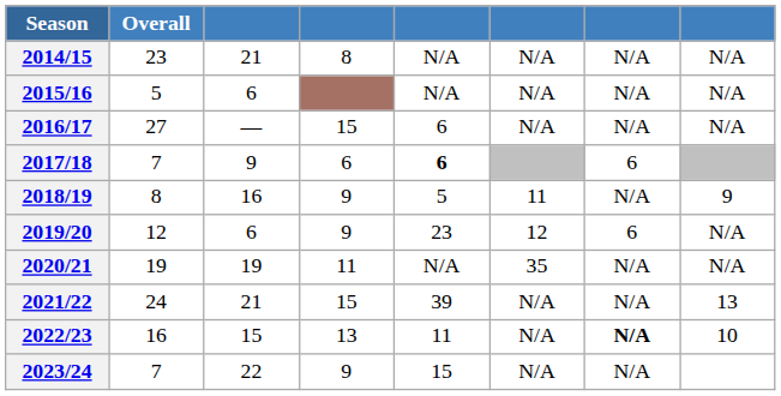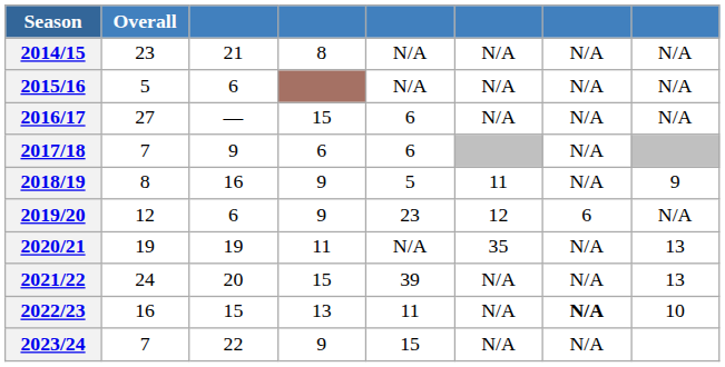 <table class="wikitable" style="font-size:86%; text-align:center; border:grey solid 1px; border-collapse:collapse; background:#ffffff;">
 <tr>
 <th style="background-color:#369; color:white; width:60px;"> Season </th>
 <th style="background-color:#4180be; color:white; width:55px;">Overall</th>
 <th style="background-color:#4180be; color:white; width:55px;"></th>
 <th style="background-color:#4180be; color:white; width:55px;"></th>
 <th style="background-color:#4180be; color:white; width:55px;"></th>
 <th style="background-color:#4180be; color:white; width:55px;"></th>
 <th style="background-color:#4180be; color:white; width:55px;"></th>
 <th style="background-color:#4180be; color:white; width:55px;"></th>
 </tr>
 <tr>
 <th scope=row align=center><a href='#'>2014/15</a></th>
 <td align=center>23</td>
 <td align=center>21</td>
 <td align=center>8</td>
 <td align=center>N/A</td>
 <td align=center>N/A</td>
 <td align=center>N/A</td>
 <td align=center>N/A</td>
 </tr>
 <tr>
 <th scope=row align=center><a href='#'>2015/16</a></th>
 <td align=center>5</td>
 <td align=center>6</td>
 <td align=center bgcolor=#A57164></td>
 <td align=center>N/A</td>
 <td align=center>N/A</td>
 <td align=center>N/A</td>
 <td align=center>N/A</td>
 </tr>
 <tr>
 <th scope=row align=center><a href='#'>2016/17</a></th>
 <td align=center>27</td>
 <td align=center>—</td>
 <td align=center>15</td>
 <td align=center>6</td>
 <td align=center>N/A</td>
 <td align=center>N/A</td>
 <td align=center>N/A</td>
 </tr>
 <tr>
 <th scope=row align=center><a href='#'>2017/18</a></th>
 <td align=center>7</td>
 <td align=center>9</td>
 <td align=center>6</td>
-<td align=center><strong>6</strong></td>
+<td align=center>6</td>
 <td align=center bgcolor=#C0C0C0></td>
-<td align=center>6</td>
+<td align=center>N/A</td>
 <td align=center bgcolor=#C0C0C0></td>
 </tr>
 <tr>
 <th scope=row align=center><a href='#'>2018/19</a></th>
 <td align=center>8</td>
 <td align=center>16</td>
 <td align=center>9</td>
 <td align=center>5</td>
 <td align=center>11</td>
 <td align=center>N/A</td>
 <td align=center>9</td>
 </tr>
 <tr>
 <th scope=row align=center><a href='#'>2019/20</a></th>
 <td align=center>12</td>
 <td align=center>6</td>
 <td align=center>9</td>
 <td align=center>23</td>
 <td align=center>12</td>
 <td align=center>6</td>
 <td align=center>N/A</td>
 </tr>
 <tr>
 <th scope=row align=center><a href='#'>2020/21</a></th>
 <td align=center>19</td>
 <td align=center>19</td>
 <td align=center>11</td>
 <td align=center>N/A</td>
 <td align=center>35</td>
 <td align=center>N/A</td>
-<td align=center>N/A</td>
+<td align=center>13</td>
 </tr>
 <tr>
 <th scope=row align=center><a href='#'>2021/22</a></th>
 <td align=center>24</td>
-<td align=center>21</td>
+<td align=center>20</td>
 <td align=center>15</td>
 <td align=center>39</td>
 <td align=center>N/A</td>
 <td align=center>N/A</td>
 <td align=center>13</td>
 </tr>
 <tr>
 <th scope=row align=center><a href='#'>2022/23</a></th>
 <td align=center>16</td>
 <td align=center>15</td>
 <td align=center>13</td>
 <td align=center>11</td>
 <td align=center>N/A</td>
 <td align=center><strong>N/A</strong></td>
 <td align=center>10</td>
 </tr>
 <tr>
 <th scope=row align=center><a href='#'>2023/24</a></th>
 <td align=center>7</td>
 <td align=center>22</td>
 <td align=center>9</td>
 <td align=center>15</td>
 <td align=center>N/A</td>
 <td align=center>N/A</td>
 <td align=center></td>
 </tr>
 </table>
